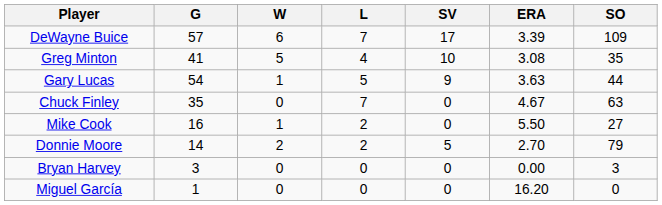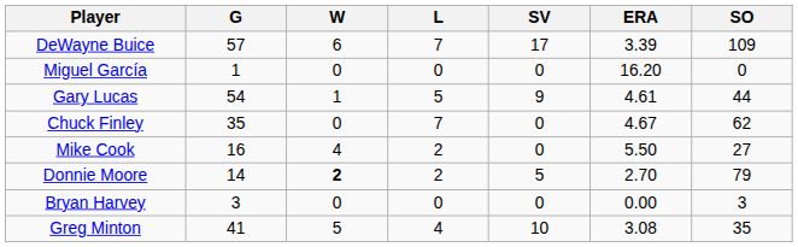 <table class="wikitable sortable" Wrong>
 <tr>
 <th bgcolor="#DDDDFF" width="16%">Player</th>
 <th bgcolor="#DDDDFF" width="9%">G</th>
 <th bgcolor="#DDDDFF" width="9%">W</th>
 <th bgcolor="#DDDDFF" width="9%">L</th>
 <th bgcolor="#DDDDFF" width="9%">SV</th>
 <th bgcolor="#DDDDFF" width="9%">ERA</th>
 <th bgcolor="#DDDDFF" width="9%">SO</th>
 </tr>
 <tr align=center>
 <td><a href='#'>DeWayne Buice</a></td>
 <td>57</td>
 <td>6</td>
 <td>7</td>
 <td>17</td>
 <td>3.39</td>
 <td>109</td>
 </tr>
 <tr align=center>
-<td><a href='#'>Greg Minton</a></td>
-<td>41</td>
-<td>5</td>
-<td>4</td>
-<td>10</td>
-<td>3.08</td>
-<td>35</td>
+<td><a href='#'>Miguel García</a></td>
+<td>1</td>
+<td>0</td>
+<td>0</td>
+<td>0</td>
+<td>16.20</td>
+<td>0</td>
 </tr>
 <tr align=center>
 <td><a href='#'>Gary Lucas</a></td>
 <td>54</td>
 <td>1</td>
 <td>5</td>
 <td>9</td>
-<td>3.63</td>
+<td>4.61</td>
 <td>44</td>
 </tr>
 <tr align=center>
 <td><a href='#'>Chuck Finley</a></td>
 <td>35</td>
 <td>0</td>
 <td>7</td>
 <td>0</td>
 <td>4.67</td>
-<td>63</td>
+<td>62</td>
 </tr>
 <tr align=center>
 <td><a href='#'>Mike Cook</a></td>
 <td>16</td>
-<td>1</td>
+<td>4</td>
 <td>2</td>
 <td>0</td>
 <td>5.50</td>
 <td>27</td>
 </tr>
 <tr align=center>
 <td><a href='#'>Donnie Moore</a></td>
 <td>14</td>
-<td>2</td>
+<td><strong>2</strong></td>
 <td>2</td>
 <td>5</td>
 <td>2.70</td>
 <td>79</td>
 </tr>
 <tr align=center>
 <td><a href='#'>Bryan Harvey</a></td>
 <td>3</td>
 <td>0</td>
 <td>0</td>
 <td>0</td>
 <td>0.00</td>
 <td>3</td>
 </tr>
 <tr align=center>
-<td><a href='#'>Miguel García</a></td>
-<td>1</td>
-<td>0</td>
-<td>0</td>
-<td>0</td>
-<td>16.20</td>
-<td>0</td>
+<td><a href='#'>Greg Minton</a></td>
+<td>41</td>
+<td>5</td>
+<td>4</td>
+<td>10</td>
+<td>3.08</td>
+<td>35</td>
 </tr>
 </table>
